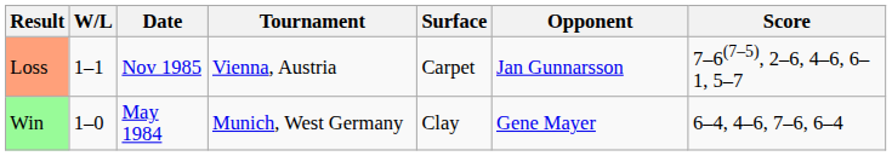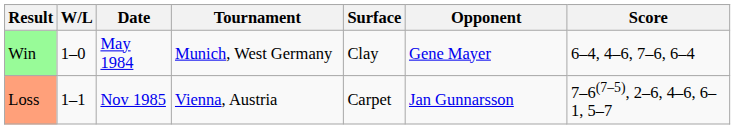 <table class="sortable wikitable">
 <tr>
 <th style="width:40px">Result</th>
 <th style="width:30px" class="unsortable">W/L</th>
 <th style="width:65px">Date</th>
 <th style="width:160px">Tournament</th>
 <th style="width:50px">Surface</th>
 <th style="width:150px">Opponent</th>
 <th style="width:150px" class="unsortable">Score</th>
 </tr>
 <tr>
+<td style="background:#98fb98;">Win</td>
+<td>1–0</td>
+<td><a href='#'>May 1984</a></td>
+<td><a href='#'>Munich</a>, West Germany</td>
+<td>Clay</td>
+<td> <a href='#'>Gene Mayer</a></td>
+<td>6–4, 4–6, 7–6, 6–4</td>
+</tr>
+<tr>
 <td style="background:#ffa07a;">Loss</td>
 <td>1–1</td>
 <td><a href='#'>Nov 1985</a></td>
 <td><a href='#'>Vienna</a>, Austria</td>
 <td>Carpet</td>
 <td> <a href='#'>Jan Gunnarsson</a></td>
 <td>7–6<sup>(7–5)</sup>, 2–6, 4–6, 6–1, 5–7</td>
 </tr>
-<tr>
-<td style="background:#98fb98;">Win</td>
-<td>1–0</td>
-<td><a href='#'>May 1984</a></td>
-<td><a href='#'>Munich</a>, West Germany</td>
-<td>Clay</td>
-<td> <a href='#'>Gene Mayer</a></td>
-<td>6–4, 4–6, 7–6, 6–4</td>
-</tr>
 </table>
